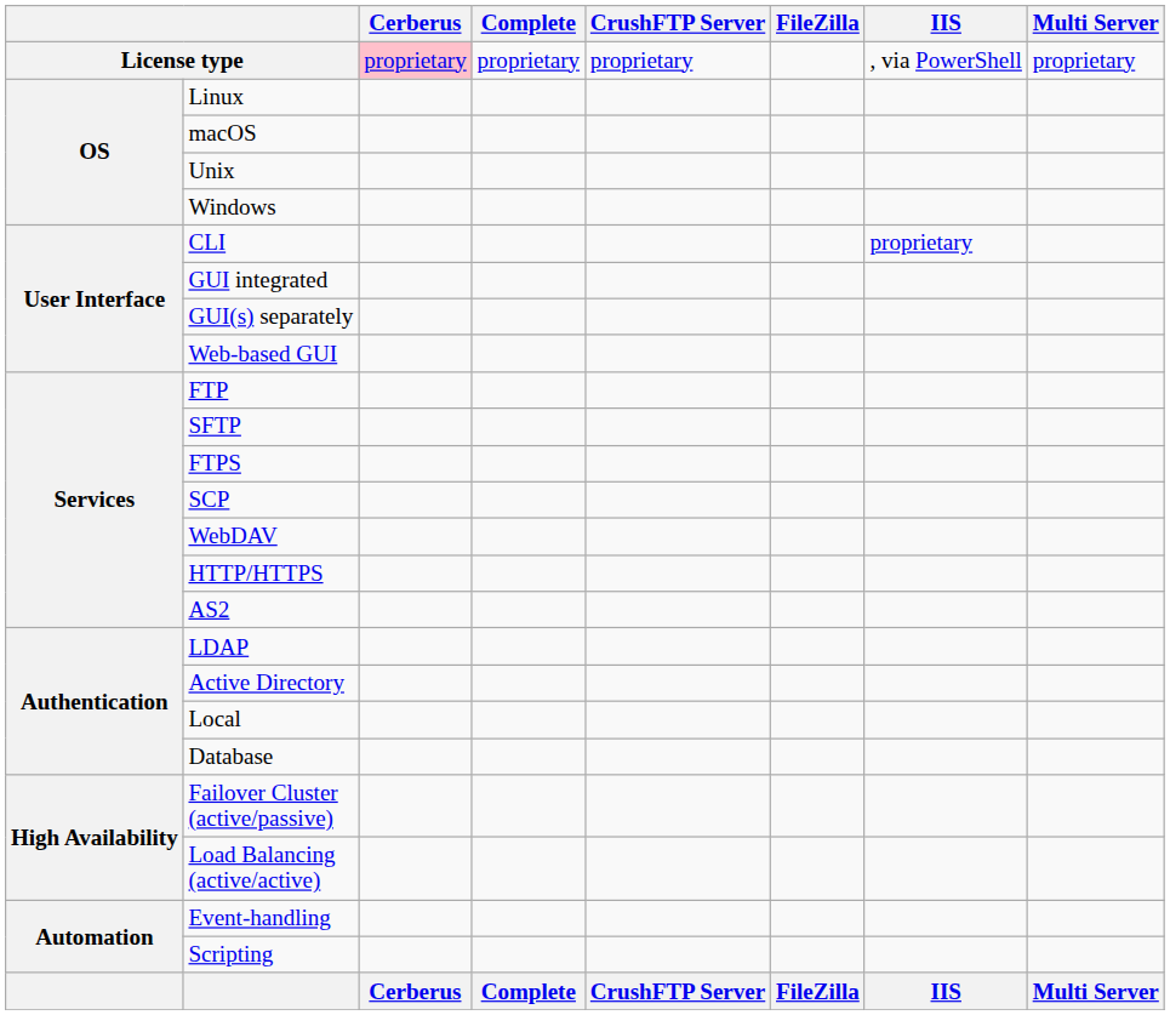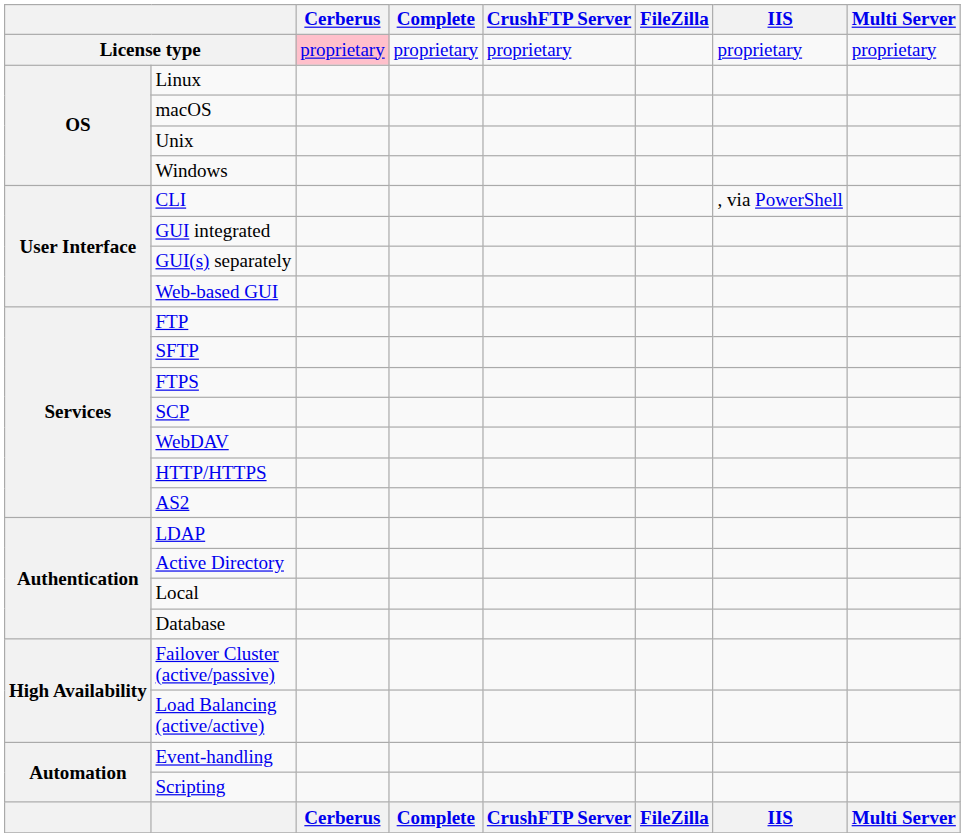 <table class="wikitable">
 <tr>
 <th scope="col" colspan="2"></th>
 <th scope="col"><a href='#'>Cerberus</a></th>
 <th scope="col"><a href='#'>Complete</a></th>
 <th scope="col"><a href='#'>CrushFTP Server</a></th>
 <th scope="col"><a href='#'>FileZilla</a></th>
 <th scope="col"><a href='#'>IIS</a></th>
 <th scope="col"><a href='#'>Multi Server</a></th>
 </tr>
 <tr>
 <th scope="row" colspan="2">License type</th>
 <td style="background: pink;"><a href='#'>proprietary</a></td>
 <td><a href='#'>proprietary</a></td>
 <td><a href='#'>proprietary</a></td>
 <td></td>
-<td>, via <a href='#'>PowerShell</a></td>
+<td><a href='#'>proprietary</a></td>
 <td><a href='#'>proprietary</a></td>
 </tr>
 <tr>
 <th scope="row" rowspan="4">OS</th>
 <td>Linux</td>
 <td></td>
 <td></td>
 <td></td>
 <td></td>
 <td></td>
 <td></td>
 </tr>
 <tr>
 <td>macOS</td>
 <td></td>
 <td></td>
 <td></td>
 <td></td>
 <td></td>
 <td></td>
 </tr>
 <tr>
 <td>Unix</td>
 <td></td>
 <td></td>
 <td></td>
 <td></td>
 <td></td>
 <td></td>
 </tr>
 <tr>
 <td>Windows</td>
 <td></td>
 <td></td>
 <td></td>
 <td></td>
 <td></td>
 <td></td>
 </tr>
 <tr>
 <th scope="row" rowspan="4">User Interface</th>
 <td><a href='#'>CLI</a></td>
 <td></td>
 <td></td>
 <td></td>
 <td></td>
-<td><a href='#'>proprietary</a></td>
+<td>, via <a href='#'>PowerShell</a></td>
 <td></td>
 </tr>
 <tr>
 <td><a href='#'>GUI</a> integrated</td>
 <td></td>
 <td></td>
 <td></td>
 <td></td>
 <td></td>
 <td></td>
 </tr>
 <tr>
 <td><a href='#'>GUI(s)</a> separately</td>
 <td></td>
 <td></td>
 <td></td>
 <td></td>
 <td></td>
 <td></td>
 </tr>
 <tr>
 <td><a href='#'>Web-based GUI</a></td>
 <td></td>
 <td></td>
 <td></td>
 <td></td>
 <td></td>
 <td></td>
 </tr>
 <tr>
 <th scope="row" rowspan="7">Services</th>
 <td><a href='#'>FTP</a></td>
 <td></td>
 <td></td>
 <td></td>
 <td></td>
 <td></td>
 <td></td>
 </tr>
 <tr>
 <td><a href='#'>SFTP</a></td>
 <td></td>
 <td></td>
 <td></td>
 <td></td>
 <td></td>
 <td></td>
 </tr>
 <tr>
 <td><a href='#'>FTPS</a></td>
 <td></td>
 <td></td>
 <td></td>
 <td></td>
 <td></td>
 <td></td>
 </tr>
 <tr>
 <td><a href='#'>SCP</a></td>
 <td></td>
 <td></td>
 <td></td>
 <td></td>
 <td></td>
 <td></td>
 </tr>
 <tr>
 <td><a href='#'>WebDAV</a></td>
 <td></td>
 <td></td>
 <td></td>
 <td></td>
 <td></td>
 <td></td>
 </tr>
 <tr>
 <td><a href='#'>HTTP/HTTPS</a></td>
 <td></td>
 <td></td>
 <td></td>
 <td></td>
 <td></td>
 <td></td>
 </tr>
 <tr>
 <td><a href='#'>AS2</a></td>
 <td></td>
 <td></td>
 <td></td>
 <td></td>
 <td></td>
 <td></td>
 </tr>
 <tr>
 <th scope="row" rowspan="4">Authentication</th>
 <td><a href='#'>LDAP</a></td>
 <td></td>
 <td></td>
 <td></td>
 <td></td>
 <td></td>
 <td></td>
 </tr>
 <tr>
 <td><a href='#'>Active Directory</a></td>
 <td></td>
 <td></td>
 <td></td>
 <td></td>
 <td></td>
 <td></td>
 </tr>
 <tr>
 <td>Local</td>
 <td></td>
 <td></td>
 <td></td>
 <td></td>
 <td></td>
 <td></td>
 </tr>
 <tr>
 <td>Database</td>
 <td></td>
 <td></td>
 <td></td>
 <td></td>
 <td></td>
 <td></td>
 </tr>
 <tr>
 <th scope="row" rowspan="2">High Availability</th>
 <td><a href='#'>Failover Cluster<br>(active/passive)</a></td>
 <td></td>
 <td></td>
 <td></td>
 <td></td>
 <td></td>
 <td></td>
 </tr>
 <tr>
 <td><a href='#'>Load Balancing<br>(active/active)</a></td>
 <td></td>
 <td></td>
 <td></td>
 <td></td>
 <td></td>
 <td></td>
 </tr>
 <tr>
 <th scope="row" rowspan="2">Automation</th>
 <td><a href='#'>Event-handling</a></td>
 <td></td>
 <td></td>
 <td></td>
 <td></td>
 <td></td>
 <td></td>
 </tr>
 <tr>
 <td><a href='#'>Scripting</a></td>
 <td></td>
 <td></td>
 <td></td>
 <td></td>
 <td></td>
 <td></td>
 </tr>
 <tr>
 <th></th>
 <th></th>
 <th><a href='#'>Cerberus</a></th>
 <th><a href='#'>Complete</a></th>
 <th><a href='#'>CrushFTP Server</a></th>
 <th><a href='#'>FileZilla</a></th>
 <th><a href='#'>IIS</a></th>
 <th><a href='#'>Multi Server</a></th>
 </tr>
 </table>
